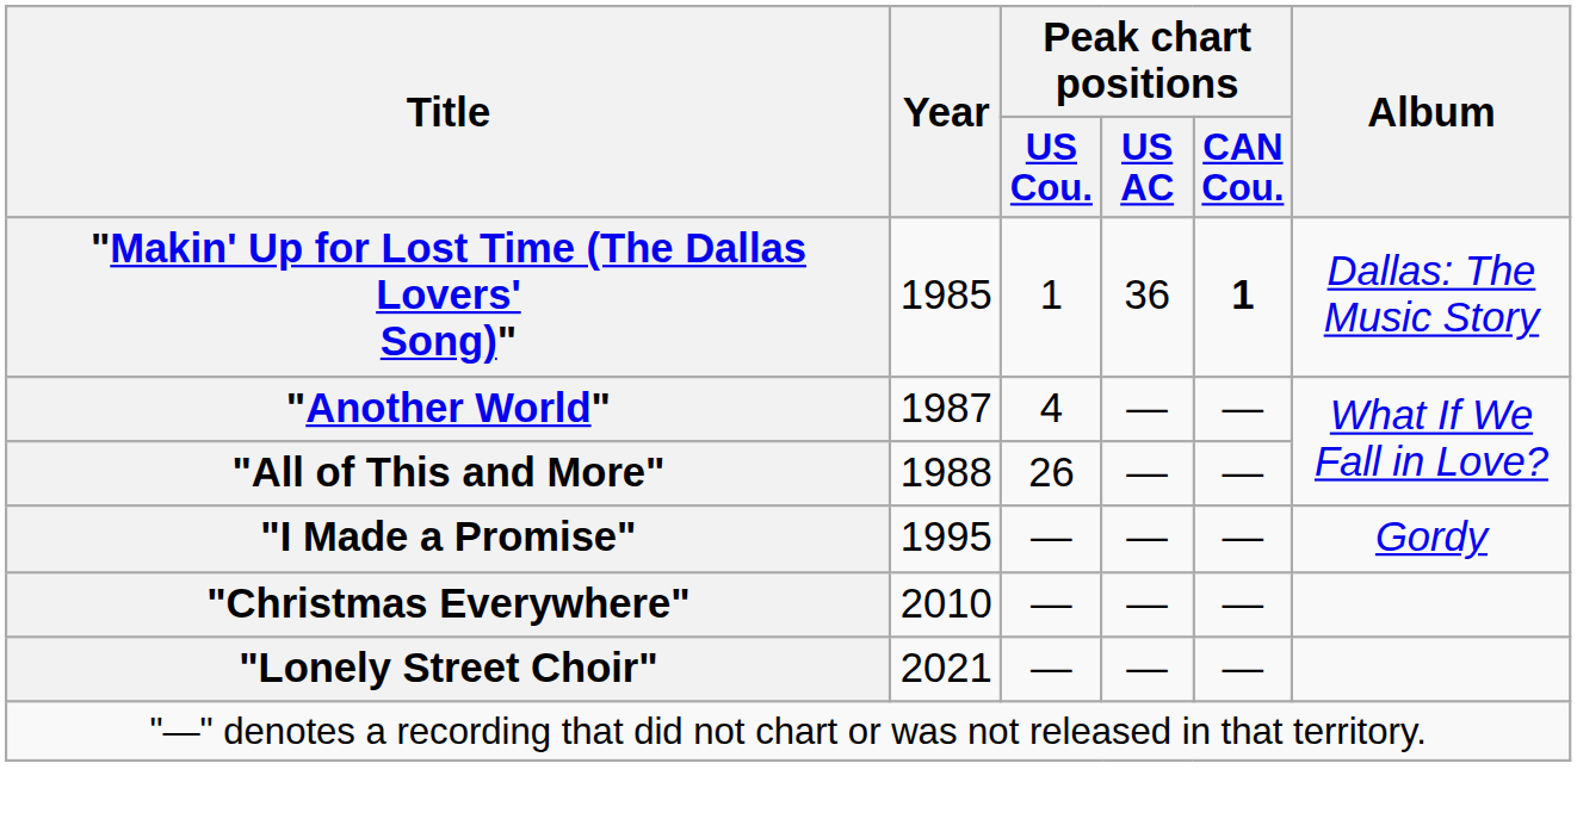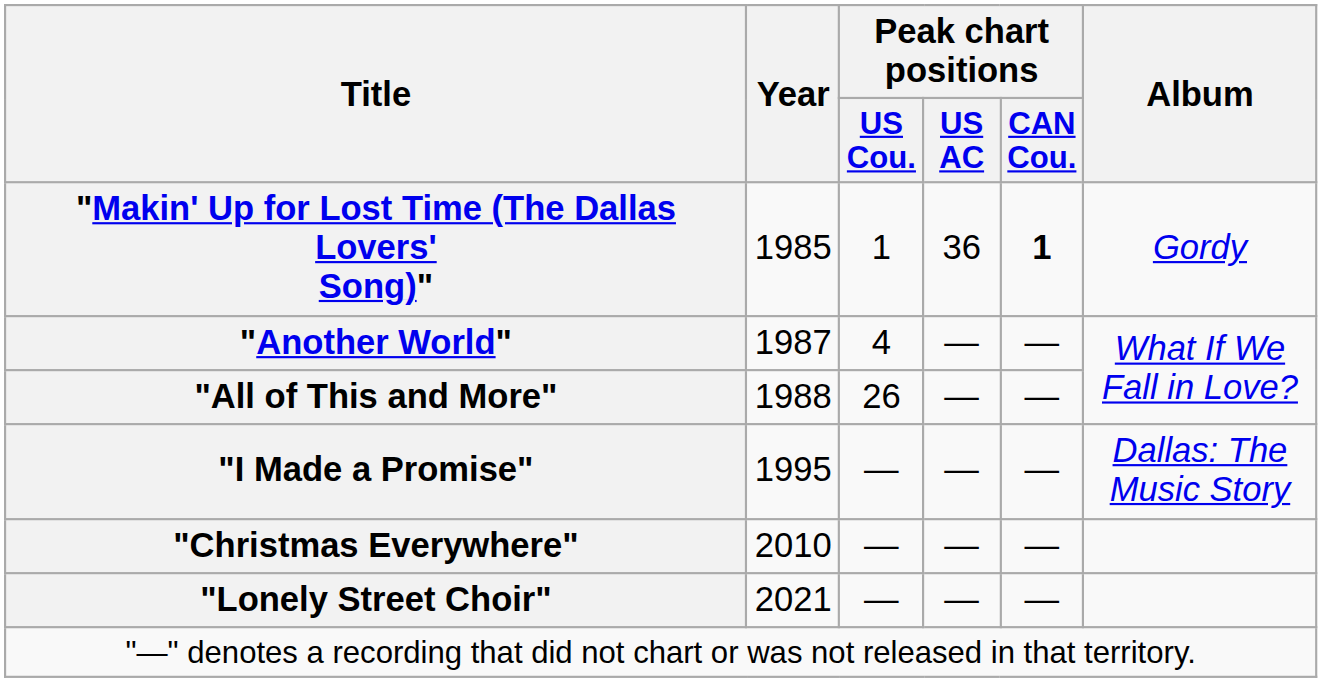 <table class="wikitable plainrowheaders" style="text-align:center;" border="1">
 <tr>
 <th scope="col" rowspan="2" style="width:21em;">Title</th>
 <th scope="col" rowspan="2">Year</th>
 <th scope="col" colspan="3">Peak chart positions</th>
 <th scope="col" rowspan="2">Album</th>
 </tr>
 <tr>
 <th scope="col" style="width:2em;font-size:90%;"><a href='#'>US<br>Cou.</a><br></th>
 <th scope="col" style="width:2em;font-size:90%;"><a href='#'>US<br>AC</a><br></th>
 <th scope="col" style="width:2em;font-size:90%;"><a href='#'>CAN<br>Cou.</a><br></th>
 </tr>
 <tr>
 <th scope="row">"<a href='#'>Makin' Up for Lost Time (The Dallas Lovers'<br>Song)</a>" </th>
 <td>1985</td>
 <td>1</td>
 <td>36</td>
 <td><strong>1</strong></td>
-<td><em><a href='#'>Dallas: The Music Story</a></em></td>
+<td><em><a href='#'>Gordy</a></em></td>
 </tr>
 <tr>
 <th scope="row">"<a href='#'>Another World</a>"<br></th>
 <td>1987</td>
 <td>4</td>
 <td>—</td>
 <td>—</td>
 <td rowspan="2"><em><a href='#'>What If We Fall in Love?</a></em></td>
 </tr>
 <tr>
 <th scope="row">"All of This and More"<br></th>
 <td>1988</td>
 <td>26</td>
 <td>—</td>
 <td>—</td>
 </tr>
 <tr>
 <th scope="row">"I Made a Promise"<br></th>
 <td>1995</td>
 <td>—</td>
 <td>—</td>
 <td>—</td>
-<td><em><a href='#'>Gordy</a></em></td>
+<td><em><a href='#'>Dallas: The Music Story</a></em></td>
 </tr>
 <tr>
 <th scope="row">"Christmas Everywhere"<br></th>
 <td>2010</td>
 <td>—</td>
 <td>—</td>
 <td>—</td>
 <td></td>
 </tr>
 <tr>
 <th scope="row">"Lonely Street Choir"<br></th>
 <td>2021</td>
 <td>—</td>
 <td>—</td>
 <td>—</td>
 <td></td>
 </tr>
 <tr>
 <td colspan="6" style="font-size:90%">"—" denotes a recording that did not chart or was not released in that territory.</td>
 </tr>
 </table>
